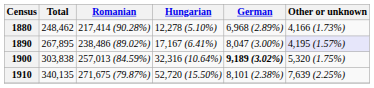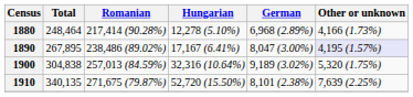 <table class="wikitable">
 <tr>
 <th>Census</th>
 <th>Total</th>
 <th><a href='#'>Romanian</a></th>
 <th><a href='#'>Hungarian</a></th>
 <th><a href='#'>German</a></th>
 <th>Other or unknown</th>
 </tr>
 <tr>
 <th>1880</th>
-<td>248,462</td>
+<td>248,464</td>
 <td>217,414 <em>(90.28%)</em></td>
 <td>12,278 <em>(5.10%)</em></td>
 <td>6,968 <em>(2.89%)</em></td>
 <td>4,166 <em>(1.73%)</em></td>
 </tr>
 <tr>
 <th>1890</th>
 <td>267,895</td>
 <td>238,486 <em>(89.02%)</em></td>
 <td>17,167 <em>(6.41%)</em></td>
 <td>8,047 <em>(3.00%)</em></td>
 <td style="background: lavender;">4,195 <em>(1.57%)</em></td>
 </tr>
 <tr>
 <th>1900</th>
-<td>303,838</td>
+<td>304,838</td>
 <td>257,013 <em>(84.59%)</em></td>
 <td>32,316 <em>(10.64%)</em></td>
-<td><strong>9,189 <em>(3.02%)</em></strong></td>
+<td>9,189 <em>(3.02%)</em></td>
 <td>5,320 <em>(1.75%)</em></td>
 </tr>
 <tr>
 <th>1910</th>
 <td>340,135</td>
 <td>271,675 <em>(79.87%)</em></td>
 <td>52,720 <em>(15.50%)</em></td>
 <td>8,101 <em>(2.38%)</em></td>
 <td>7,639 <em>(2.25%)</em></td>
 </tr>
 <tr>
 </tr>
 </table>
